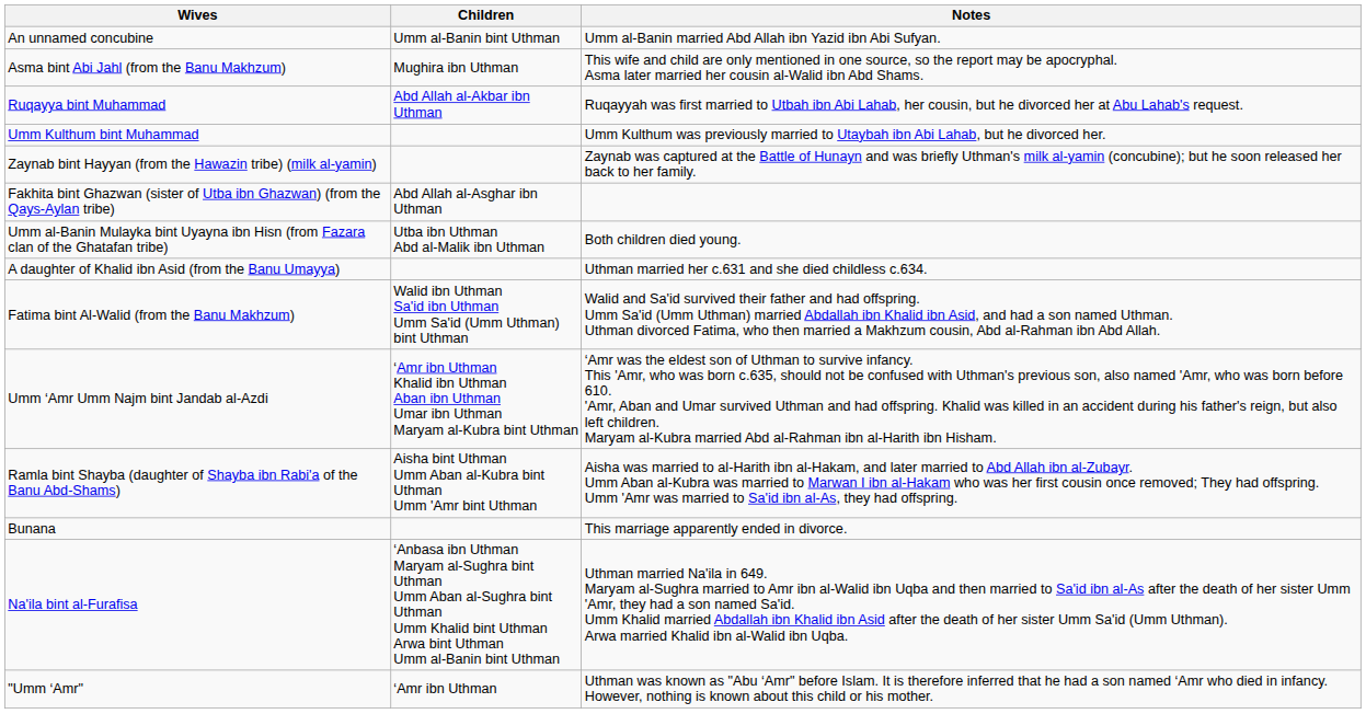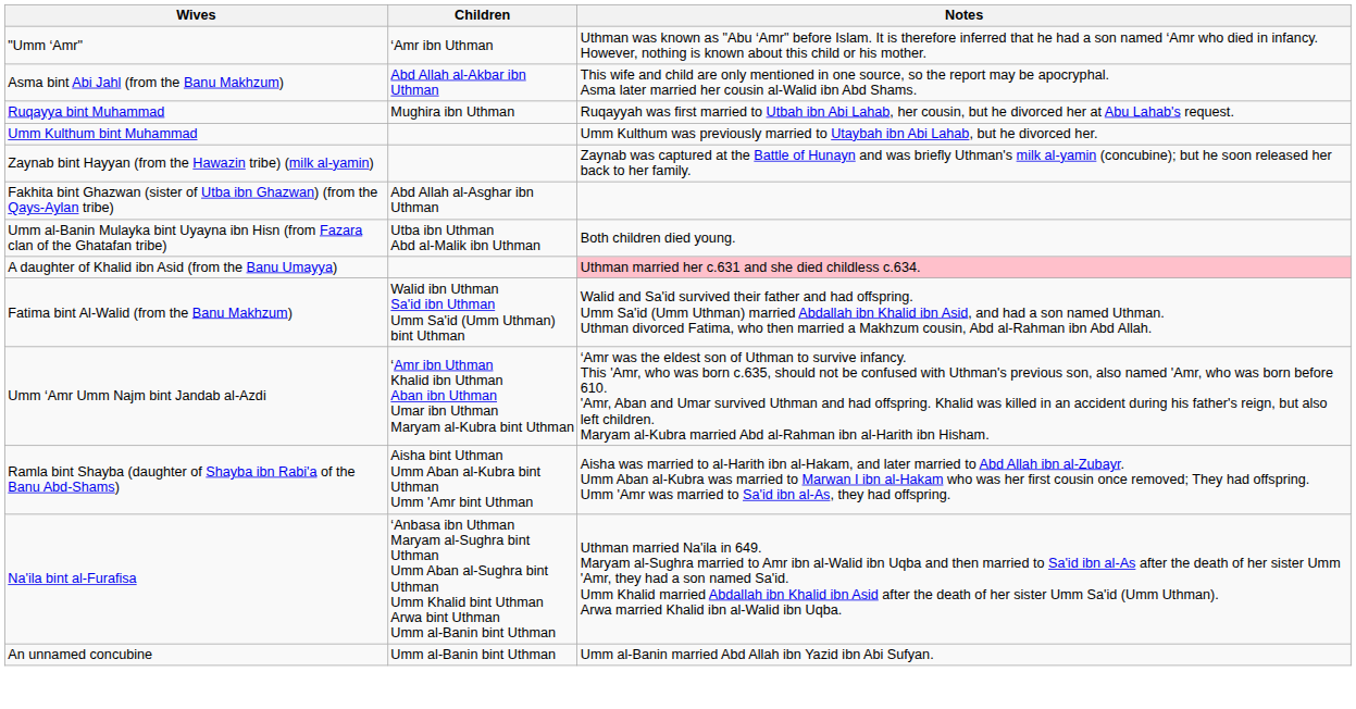 <table class="wikitable">
 <tr>
 <th>Wives</th>
 <th>Children</th>
 <th>Notes</th>
 </tr>
 <tr>
-<td>An unnamed concubine</td>
-<td>Umm al-Banin bint Uthman</td>
-<td>Umm al-Banin married Abd Allah ibn Yazid ibn Abi Sufyan.</td>
+<td>"Umm ‘Amr"</td>
+<td>‘Amr ibn Uthman</td>
+<td>Uthman was known as "Abu ‘Amr" before Islam. It is therefore inferred that he had a son named ‘Amr who died in infancy. However, nothing is known about this child or his mother.</td>
 </tr>
 <tr>
 <td>Asma bint <a href='#'>Abi Jahl</a> (from the <a href='#'>Banu Makhzum</a>)</td>
-<td>Mughira ibn Uthman</td>
+<td><a href='#'>Abd Allah al-Akbar ibn Uthman</a></td>
 <td>This wife and child are only mentioned in one source, so the report may be apocryphal. <br> Asma later married her cousin al-Walid ibn Abd Shams.</td>
 </tr>
 <tr>
 <td><a href='#'>Ruqayya bint Muhammad</a></td>
-<td><a href='#'>Abd Allah al-Akbar ibn Uthman</a></td>
+<td>Mughira ibn Uthman</td>
 <td>Ruqayyah was first married to <a href='#'>Utbah ibn Abi Lahab</a>, her cousin, but he divorced her at <a href='#'>Abu Lahab's</a> request.</td>
 </tr>
 <tr>
 <td><a href='#'>Umm Kulthum bint Muhammad</a></td>
 <td></td>
 <td>Umm Kulthum was previously married to <a href='#'>Utaybah ibn Abi Lahab</a>, but he divorced her.</td>
 </tr>
 <tr>
 <td>Zaynab bint Hayyan (from the <a href='#'>Hawazin</a> tribe) (<a href='#'>milk al-yamin</a>)</td>
 <td></td>
 <td>Zaynab was captured at the <a href='#'>Battle of Hunayn</a> and was briefly Uthman's <a href='#'>milk al-yamin</a> (concubine); but he soon released her back to her family.</td>
 </tr>
 <tr>
 <td>Fakhita bint Ghazwan (sister of <a href='#'>Utba ibn Ghazwan</a>) (from the <a href='#'>Qays-Aylan</a> tribe)</td>
 <td>Abd Allah al-Asghar ibn Uthman</td>
 <td></td>
 </tr>
 <tr>
 <td>Umm al-Banin Mulayka bint Uyayna ibn Hisn (from <a href='#'>Fazara</a> clan of the Ghatafan tribe)</td>
 <td>Utba ibn Uthman <br> Abd al-Malik ibn Uthman</td>
 <td>Both children died young.</td>
 </tr>
 <tr>
 <td>A daughter of Khalid ibn Asid (from the <a href='#'>Banu Umayya</a>)</td>
 <td></td>
-<td>Uthman married her c.631 and she died childless c.634.</td>
+<td style="background: pink;">Uthman married her c.631 and she died childless c.634.</td>
 </tr>
 <tr>
 <td>Fatima bint Al-Walid (from the <a href='#'>Banu Makhzum</a>)</td>
 <td>Walid ibn Uthman <br> <a href='#'>Sa'id ibn Uthman</a> <br> Umm Sa'id (Umm Uthman) bint Uthman</td>
 <td>Walid and Sa'id survived their father and had offspring. <br> Umm Sa'id (Umm Uthman) married <a href='#'>Abdallah ibn Khalid ibn Asid</a>, and had a son named Uthman. <br> Uthman divorced Fatima, who then married a Makhzum cousin, Abd al-Rahman ibn Abd Allah.</td>
 </tr>
 <tr>
 <td>Umm ‘Amr Umm Najm bint Jandab al-Azdi</td>
 <td>‘<a href='#'>Amr ibn Uthman</a> <br> Khalid ibn Uthman <br> <a href='#'>Aban ibn Uthman</a> <br> Umar ibn Uthman <br> Maryam al-Kubra bint Uthman</td>
 <td>‘Amr was the eldest son of Uthman to survive infancy. <br> This 'Amr, who was born c.635, should not be confused with Uthman's previous son, also named 'Amr, who was born before 610. <br> 'Amr, Aban and Umar survived Uthman and had offspring. Khalid was killed in an accident during his father's reign, but also left children. <br> Maryam al-Kubra married Abd al-Rahman ibn al-Harith ibn Hisham.</td>
 </tr>
 <tr>
 <td>Ramla bint Shayba (daughter of <a href='#'>Shayba ibn Rabi'a</a> of the <a href='#'>Banu Abd-Shams</a>)</td>
 <td>Aisha bint Uthman <br> Umm Aban al-Kubra bint Uthman <br> Umm 'Amr bint Uthman</td>
 <td>Aisha was married to al-Harith ibn al-Hakam, and later married to <a href='#'>Abd Allah ibn al-Zubayr</a>. <br> Umm Aban al-Kubra was married to <a href='#'>Marwan I ibn al-Hakam</a> who was her first cousin once removed; They had offspring. <br> Umm 'Amr was married to <a href='#'>Sa'id ibn al-As</a>, they had offspring.</td>
 </tr>
 <tr>
-<td>Bunana</td>
-<td></td>
-<td>This marriage apparently ended in divorce.</td>
-</tr>
-<tr>
 <td><a href='#'>Na'ila bint al-Furafisa</a></td>
 <td>‘Anbasa ibn Uthman <br> Maryam al-Sughra bint Uthman <br> Umm Aban al-Sughra bint Uthman <br> Umm Khalid bint Uthman <br> Arwa bint Uthman <br> Umm al-Banin bint Uthman</td>
 <td>Uthman married Na'ila in 649. <br> Maryam al-Sughra married to Amr ibn al-Walid ibn Uqba and then married to <a href='#'>Sa'id ibn al-As</a> after the death of her sister Umm 'Amr, they had a son named Sa'id. <br> Umm Khalid married <a href='#'>Abdallah ibn Khalid ibn Asid</a> after the death of her sister Umm Sa'id (Umm Uthman). <br> Arwa married Khalid ibn al-Walid ibn Uqba.</td>
 </tr>
 <tr>
-<td>"Umm ‘Amr"</td>
-<td>‘Amr ibn Uthman</td>
-<td>Uthman was known as "Abu ‘Amr" before Islam. It is therefore inferred that he had a son named ‘Amr who died in infancy. However, nothing is known about this child or his mother.</td>
+<td>An unnamed concubine</td>
+<td>Umm al-Banin bint Uthman</td>
+<td>Umm al-Banin married Abd Allah ibn Yazid ibn Abi Sufyan.</td>
 </tr>
 </table>
